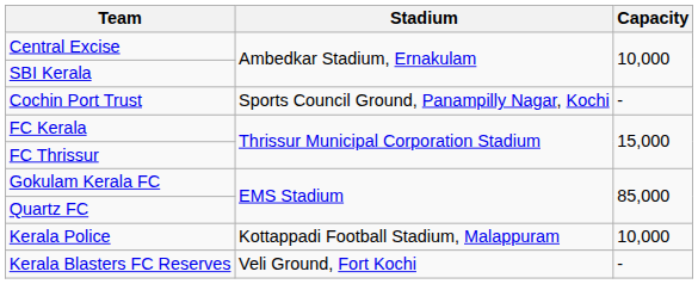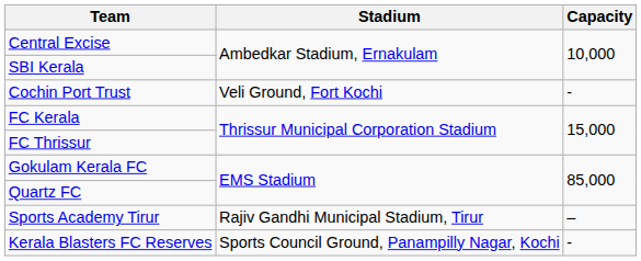 <table class="wikitable sortable">
 <tr>
 <th>Team</th>
 <th>Stadium</th>
 <th>Capacity</th>
 </tr>
 <tr>
 <td><a href='#'>Central Excise</a></td>
 <td rowspan="2">Ambedkar Stadium, <a href='#'>Ernakulam</a></td>
 <td rowspan="2">10,000</td>
 </tr>
 <tr>
 <td><a href='#'>SBI Kerala</a></td>
 </tr>
 <tr>
 <td><a href='#'>Cochin Port Trust</a></td>
-<td>Sports Council Ground, <a href='#'>Panampilly Nagar</a>, <a href='#'>Kochi</a></td>
+<td>Veli Ground, <a href='#'>Fort Kochi</a></td>
 <td>-</td>
 </tr>
 <tr>
 <td><a href='#'>FC Kerala</a></td>
 <td rowspan="2"><a href='#'>Thrissur Municipal Corporation Stadium</a></td>
 <td rowspan="2">15,000</td>
 </tr>
 <tr>
 <td><a href='#'>FC Thrissur</a></td>
 </tr>
 <tr>
 <td><a href='#'>Gokulam Kerala FC</a></td>
 <td rowspan="2"><a href='#'>EMS Stadium</a></td>
 <td rowspan="2">85,000</td>
 </tr>
 <tr>
 <td><a href='#'>Quartz FC</a></td>
 </tr>
 <tr>
-<td><a href='#'>Kerala Police</a></td>
-<td>Kottappadi Football Stadium, <a href='#'>Malappuram</a></td>
-<td>10,000</td>
+<td><a href='#'>Sports Academy Tirur</a></td>
+<td>Rajiv Gandhi Municipal Stadium, <a href='#'>Tirur</a></td>
+<td>–</td>
 </tr>
 <tr>
 <td><a href='#'>Kerala Blasters FC Reserves</a></td>
-<td>Veli Ground, <a href='#'>Fort Kochi</a></td>
+<td>Sports Council Ground, <a href='#'>Panampilly Nagar</a>, <a href='#'>Kochi</a></td>
 <td>-</td>
 </tr>
 </table>
